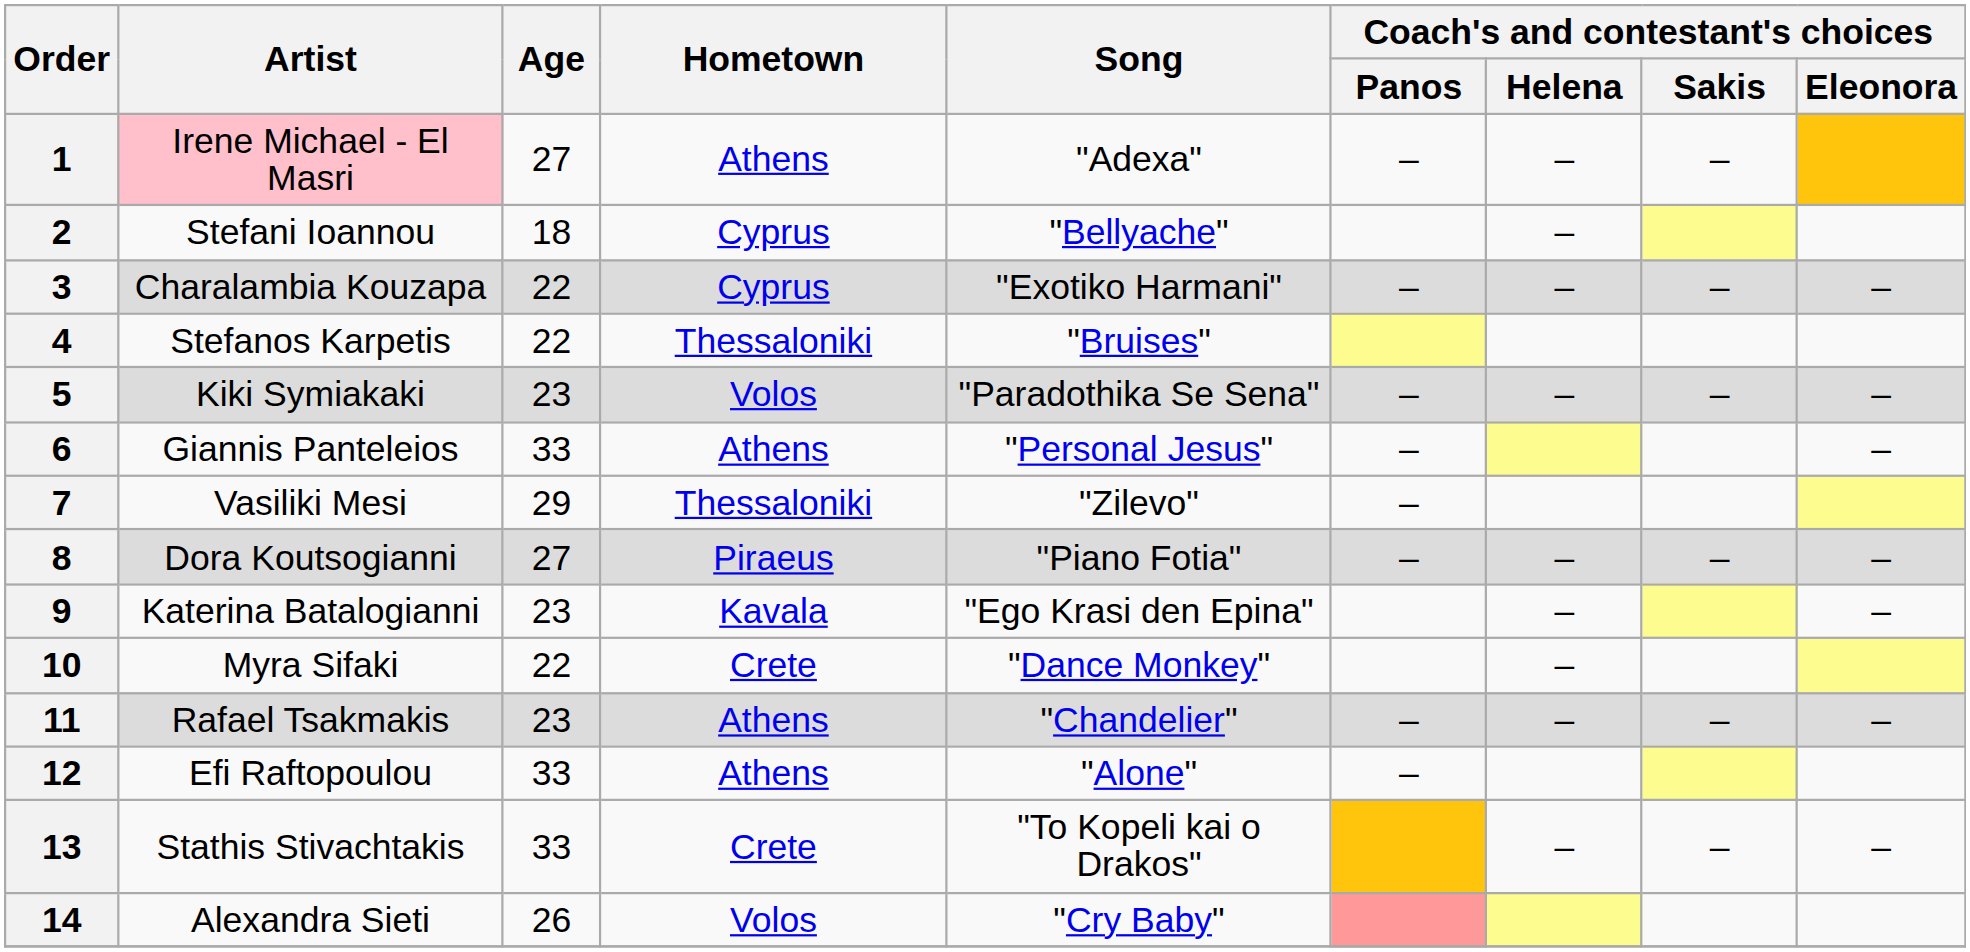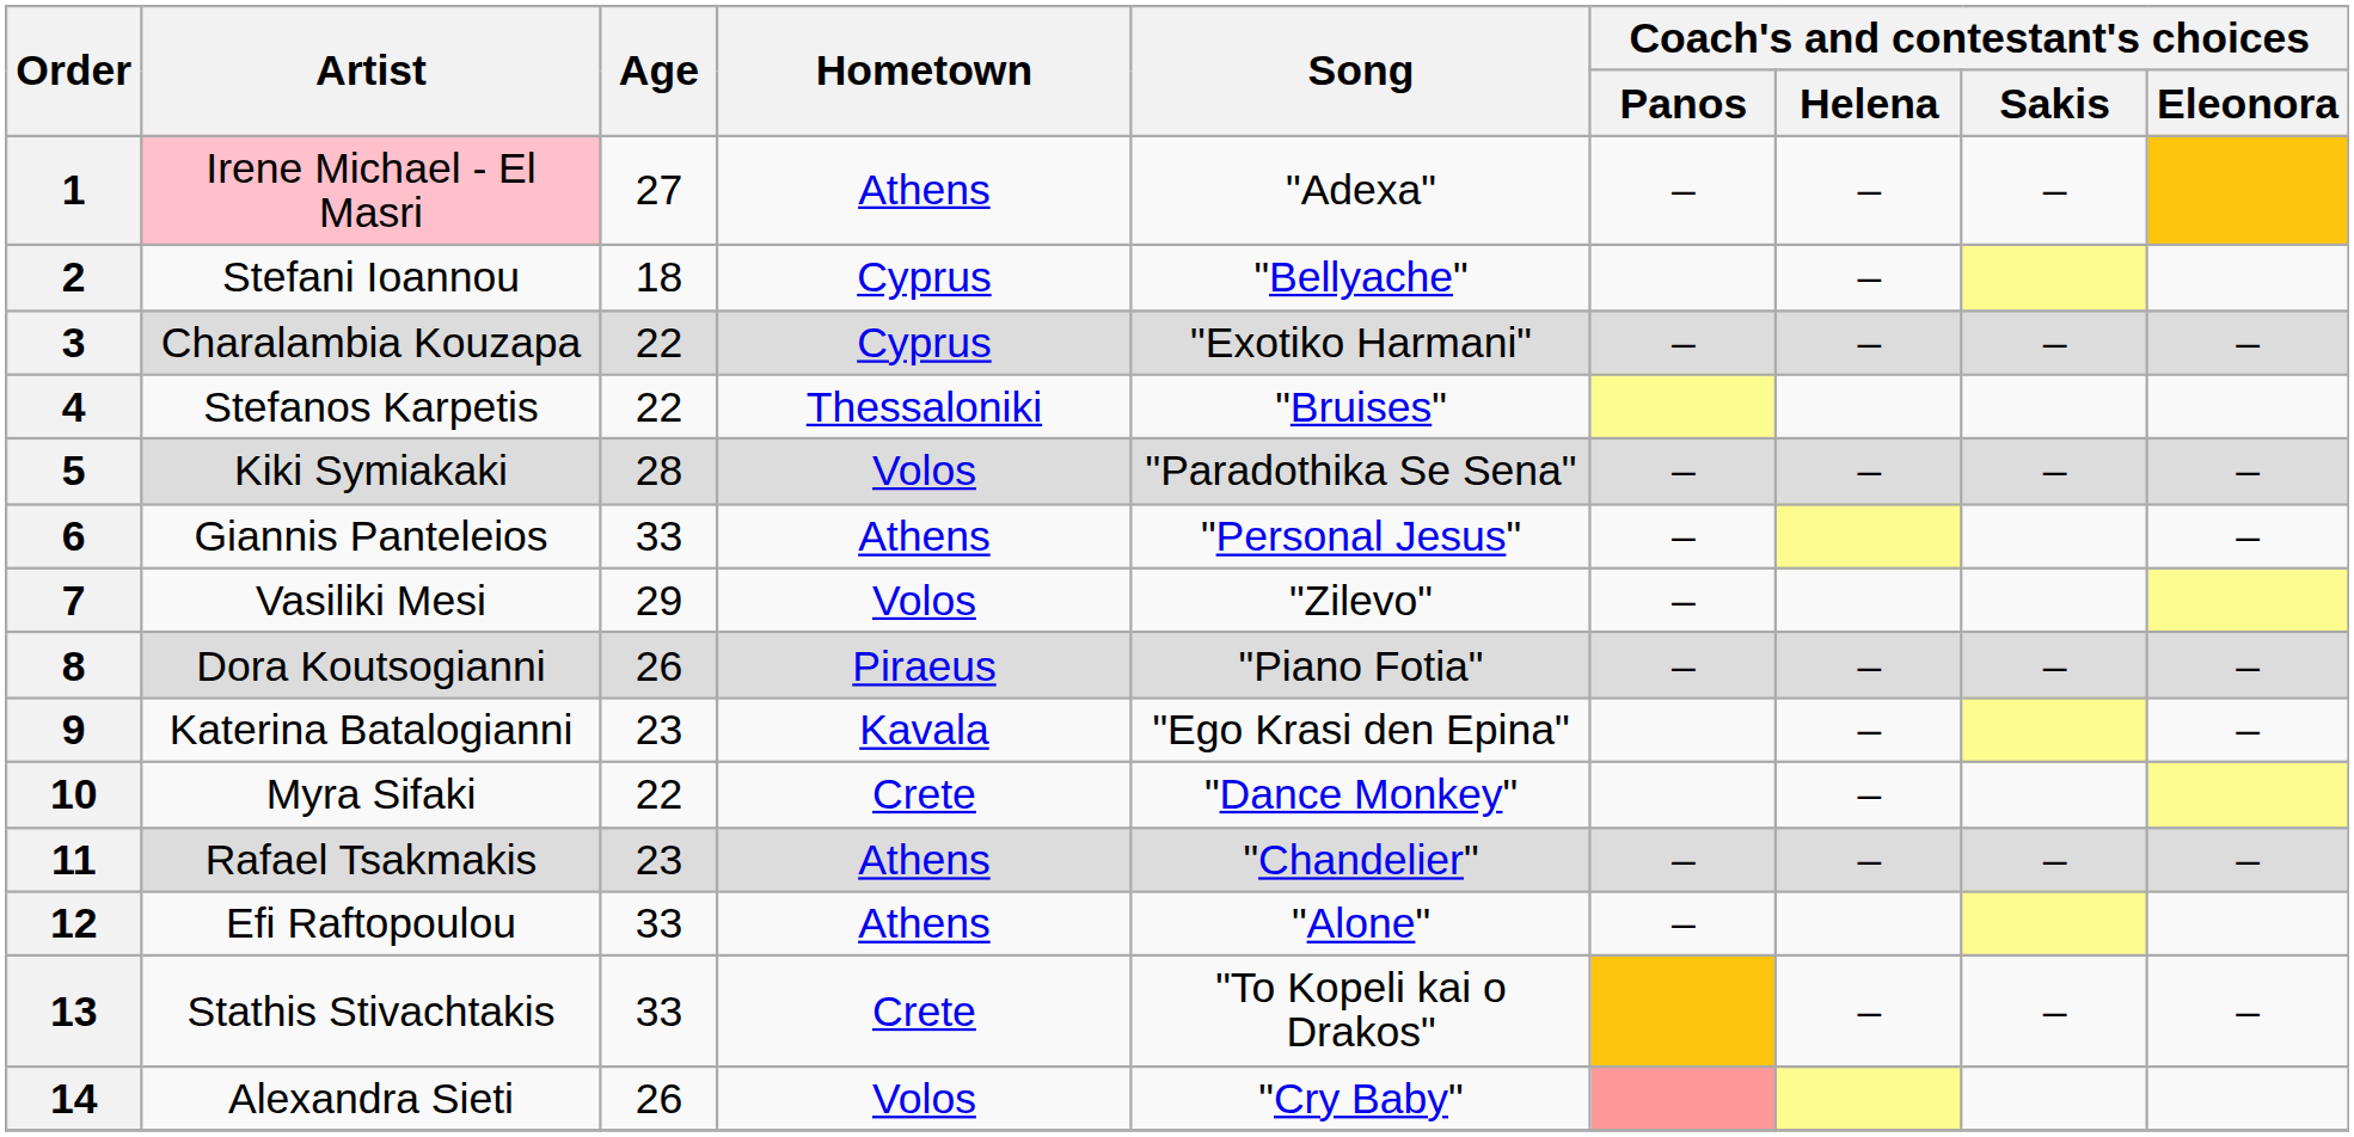 <table class="wikitable" style="text-align:center; line-height:17px; width:100%;">
 <tr>
 <th scope="col" rowspan="2" width="05%">Order</th>
 <th scope="col" rowspan="2" width="20%">Artist</th>
 <th scope="col" rowspan="2" width="05%">Age</th>
 <th scope="col" rowspan="2" width="18%">Hometown</th>
 <th scope="col" rowspan="2" width="20%">Song</th>
 <th scope="col" colspan="4" width="32%">Coach's and contestant's choices</th>
 </tr>
 <tr>
 <th width="08%">Panos</th>
 <th width="08%">Helena</th>
 <th width="08%">Sakis</th>
 <th width="08%">Eleonora</th>
 </tr>
 <tr>
 <th>1</th>
 <td style="background: pink;">Irene Michael - El Masri</td>
 <td>27</td>
 <td><a href='#'>Athens</a></td>
 <td>"Adexa"</td>
 <td>–</td>
 <td>–</td>
 <td>–</td>
 <td style="background:#FFC50C;"></td>
 </tr>
 <tr>
 <th>2</th>
 <td>Stefani Ioannou</td>
 <td>18</td>
 <td><a href='#'>Cyprus</a></td>
 <td>"<a href='#'>Bellyache</a>"</td>
 <td></td>
 <td>–</td>
 <td style="background:#fdfc8f;"></td>
 <td></td>
 </tr>
 <tr style="background:#DCDCDC;" |>
 <th>3</th>
 <td>Charalambia Kouzapa</td>
 <td>22</td>
 <td><a href='#'>Cyprus</a></td>
 <td>"Exotiko Harmani"</td>
 <td>–</td>
 <td>–</td>
 <td>–</td>
 <td>–</td>
 </tr>
 <tr>
 <th>4</th>
 <td>Stefanos Karpetis</td>
 <td>22</td>
 <td><a href='#'>Thessaloniki</a></td>
 <td>"<a href='#'>Bruises</a>"</td>
 <td style="background:#fdfc8f;"></td>
 <td></td>
 <td></td>
 <td></td>
 </tr>
 <tr style="background:#DCDCDC;" |>
 <th>5</th>
 <td>Kiki Symiakaki</td>
-<td>23</td>
+<td>28</td>
 <td><a href='#'>Volos</a></td>
 <td>"Paradothika Se Sena"</td>
 <td>–</td>
 <td>–</td>
 <td>–</td>
 <td>–</td>
 </tr>
 <tr>
 <th>6</th>
 <td>Giannis Panteleios</td>
 <td>33</td>
 <td><a href='#'>Athens</a></td>
 <td>"<a href='#'>Personal Jesus</a>"</td>
 <td>–</td>
 <td style="background:#fdfc8f;"></td>
 <td></td>
 <td>–</td>
 </tr>
 <tr>
 <th>7</th>
 <td>Vasiliki Mesi</td>
 <td>29</td>
-<td><a href='#'>Thessaloniki</a></td>
+<td><a href='#'>Volos</a></td>
 <td>"Zilevo"</td>
 <td>–</td>
 <td></td>
 <td></td>
 <td style="background:#fdfc8f;"></td>
 </tr>
 <tr style="background:#DCDCDC;" |>
 <th>8</th>
 <td>Dora Koutsogianni</td>
-<td>27</td>
+<td>26</td>
 <td><a href='#'>Piraeus</a></td>
 <td>"Piano Fotia"</td>
 <td>–</td>
 <td>–</td>
 <td>–</td>
 <td>–</td>
 </tr>
 <tr>
 <th>9</th>
 <td>Katerina Batalogianni</td>
 <td>23</td>
 <td><a href='#'>Kavala</a></td>
 <td>"Ego Krasi den Epina"</td>
 <td></td>
 <td>–</td>
 <td style="background:#fdfc8f;"></td>
 <td>–</td>
 </tr>
 <tr>
 <th>10</th>
 <td>Myra Sifaki</td>
 <td>22</td>
 <td><a href='#'>Crete</a></td>
 <td>"<a href='#'>Dance Monkey</a>"</td>
 <td></td>
 <td>–</td>
 <td></td>
 <td style="background:#fdfc8f;"></td>
 </tr>
 <tr style="background:#DCDCDC;" |>
 <th>11</th>
 <td>Rafael Tsakmakis</td>
 <td>23</td>
 <td><a href='#'>Athens</a></td>
 <td>"<a href='#'>Chandelier</a>"</td>
 <td>–</td>
 <td>–</td>
 <td>–</td>
 <td>–</td>
 </tr>
 <tr>
 <th>12</th>
 <td>Efi Raftopoulou</td>
 <td>33</td>
 <td><a href='#'>Athens</a></td>
 <td>"<a href='#'>Alone</a>"</td>
 <td>–</td>
 <td></td>
 <td style="background:#fdfc8f;"></td>
 <td></td>
 </tr>
 <tr>
 <th>13</th>
 <td>Stathis Stivachtakis</td>
 <td>33</td>
 <td><a href='#'>Crete</a></td>
 <td>"To Kopeli kai o Drakos"</td>
 <td style="background:#FFC50C;"></td>
 <td>–</td>
 <td>–</td>
 <td>–</td>
 </tr>
 <tr>
 <th>14</th>
 <td>Alexandra Sieti</td>
 <td>26</td>
 <td><a href='#'>Volos</a></td>
 <td>"<a href='#'>Cry Baby</a>"</td>
 <td bgcolor="#f99"><strong></strong></td>
 <td style="background:#fdfc8f;"></td>
 <td></td>
 <td></td>
 </tr>
 <tr>
 </tr>
 </table>
